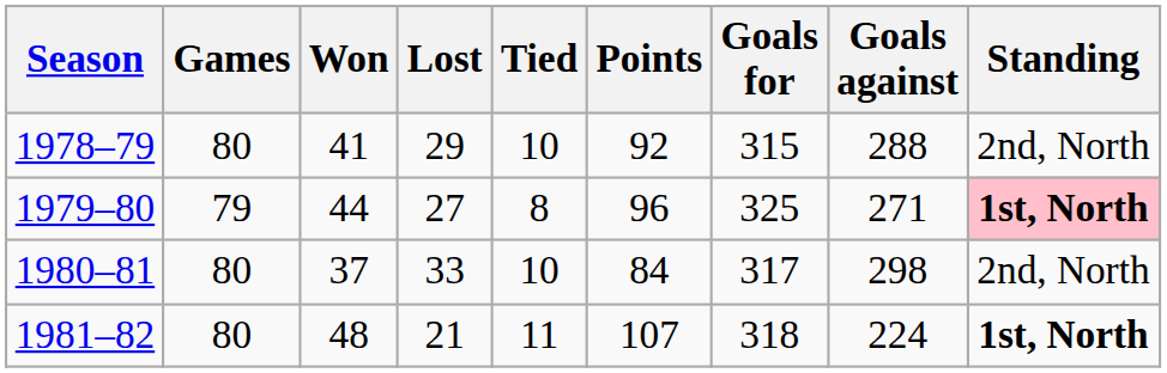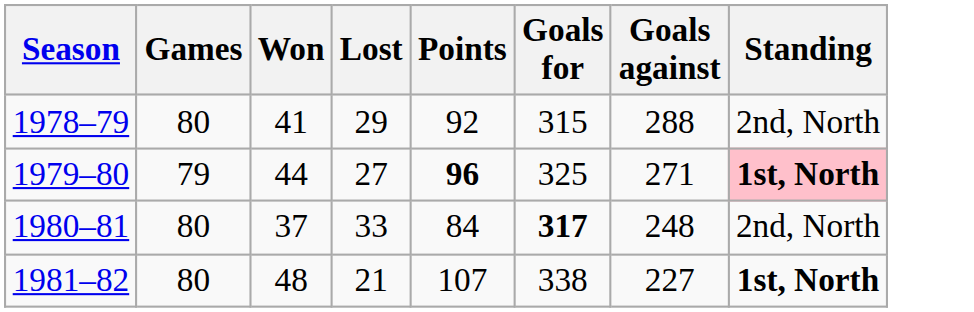 <table class="wikitable" style="text-align:center">
 <tr>
 <th><a href='#'>Season</a></th>
 <th>Games</th>
 <th>Won</th>
 <th>Lost</th>
-<th>Tied</th>
 <th>Points</th>
 <th>Goals<br>for</th>
 <th>Goals<br>against</th>
 <th>Standing</th>
 </tr>
 <tr>
 <td><a href='#'>1978–79</a></td>
 <td>80</td>
 <td>41</td>
 <td>29</td>
-<td>10</td>
 <td>92</td>
 <td>315</td>
 <td>288</td>
 <td>2nd, North</td>
 </tr>
 <tr>
 <td><a href='#'>1979–80</a></td>
 <td>79</td>
 <td>44</td>
 <td>27</td>
-<td>8</td>
-<td>96</td>
+<td><strong>96</strong></td>
 <td>325</td>
 <td>271</td>
 <td style="background: pink;"><strong>1st, North</strong></td>
 </tr>
 <tr>
 <td><a href='#'>1980–81</a></td>
 <td>80</td>
 <td>37</td>
 <td>33</td>
-<td>10</td>
 <td>84</td>
-<td>317</td>
-<td>298</td>
+<td><strong>317</strong></td>
+<td>248</td>
 <td>2nd, North</td>
 </tr>
 <tr>
 <td><a href='#'>1981–82</a></td>
 <td>80</td>
 <td>48</td>
 <td>21</td>
-<td>11</td>
 <td>107</td>
-<td>318</td>
-<td>224</td>
+<td>338</td>
+<td>227</td>
 <td><strong>1st, North</strong></td>
 </tr>
 </table>
